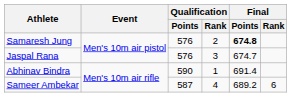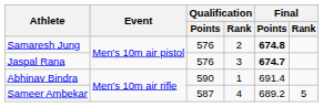 <table class="wikitable" style="font-size:90%">
 <tr>
 <th rowspan=2>Athlete</th>
 <th rowspan=2>Event</th>
 <th colspan=2>Qualification</th>
 <th colspan=2>Final</th>
 </tr>
 <tr style="font-size:95%">
 <th>Points</th>
 <th>Rank</th>
 <th>Points</th>
 <th>Rank</th>
 </tr>
 <tr align=center>
 <td align=left><a href='#'>Samaresh Jung</a></td>
 <td align=left rowspan=2><a href='#'>Men's 10m air pistol</a></td>
 <td>576</td>
 <td>2</td>
 <td><strong>674.8</strong></td>
 <td></td>
 </tr>
 <tr align=center>
 <td align=left><a href='#'>Jaspal Rana</a></td>
 <td>576</td>
 <td>3</td>
-<td>674.7</td>
+<td><strong>674.7</strong></td>
 <td></td>
 </tr>
 <tr align=center>
 <td align=left><a href='#'>Abhinav Bindra</a></td>
 <td align=left rowspan=2><a href='#'>Men's 10m air rifle</a></td>
 <td>590</td>
 <td>1</td>
 <td>691.4</td>
 <td></td>
 </tr>
 <tr align=center>
 <td align=left><a href='#'>Sameer Ambekar</a></td>
 <td>587</td>
 <td>4</td>
 <td>689.2</td>
-<td>6</td>
+<td>5</td>
 </tr>
 </table>
